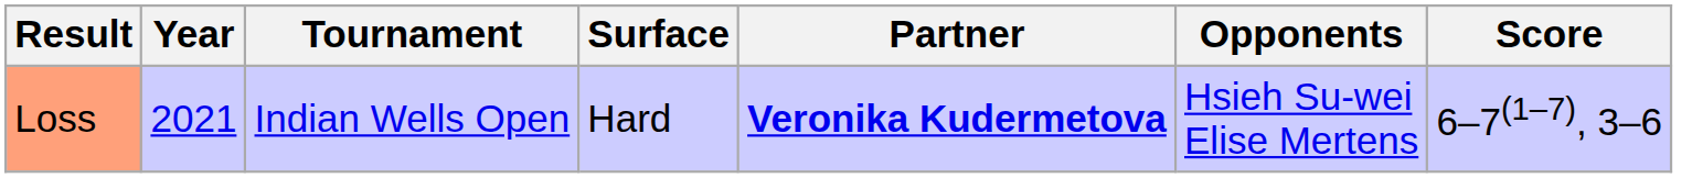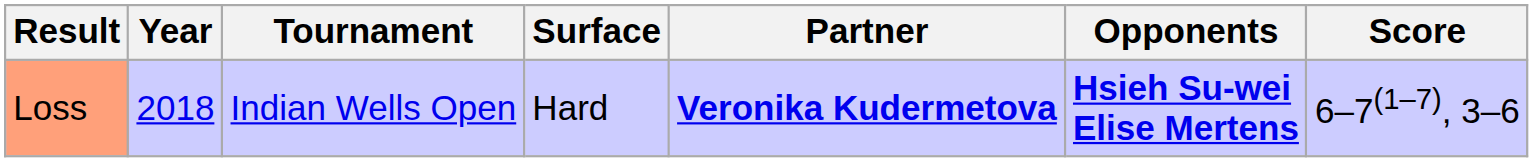 <table class="wikitable">
 <tr>
 <th>Result</th>
 <th>Year</th>
 <th>Tournament</th>
 <th>Surface</th>
 <th>Partner</th>
 <th>Opponents</th>
 <th class=unsortable>Score</th>
 </tr>
 <tr style="background:#ccccff;">
 <td style="background:#ffa07a;">Loss</td>
-<td><a href='#'>2021</a></td>
+<td><a href='#'>2018</a></td>
 <td><a href='#'>Indian Wells Open</a></td>
 <td>Hard</td>
 <td><strong> <a href='#'>Veronika Kudermetova</a></strong></td>
-<td> <a href='#'>Hsieh Su-wei</a> <br>  <a href='#'>Elise Mertens</a></td>
+<td><strong> <a href='#'>Hsieh Su-wei</a> <br>  <a href='#'>Elise Mertens</a></strong></td>
 <td>6–7<sup>(1–7)</sup>, 3–6</td>
 </tr>
 </table>
